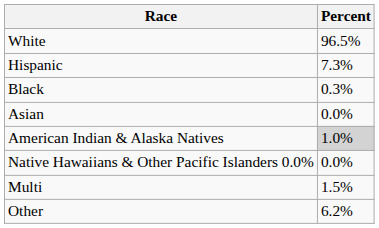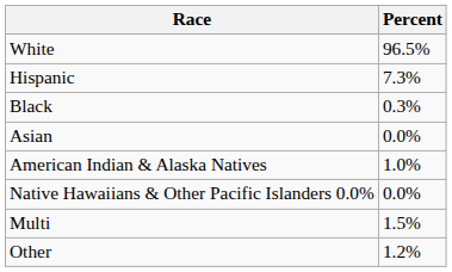 <table class="wikitable">
 <tr>
 <th>Race</th>
 <th>Percent</th>
 </tr>
 <tr>
 <td>White</td>
 <td>96.5%</td>
 </tr>
 <tr>
 <td>Hispanic</td>
 <td>7.3%</td>
 </tr>
 <tr>
 <td>Black</td>
 <td>0.3%</td>
 </tr>
 <tr>
 <td>Asian</td>
 <td>0.0%</td>
 </tr>
 <tr>
 <td>American Indian & Alaska Natives</td>
-<td style="background: lightgrey;">1.0%</td>
+<td>1.0%</td>
 </tr>
 <tr>
 <td>Native Hawaiians & Other Pacific Islanders 0.0%</td>
 <td>0.0%</td>
 </tr>
 <tr>
 <td>Multi</td>
 <td>1.5%</td>
 </tr>
 <tr>
 <td>Other</td>
-<td>6.2%</td>
+<td>1.2%</td>
 </tr>
 </table>
